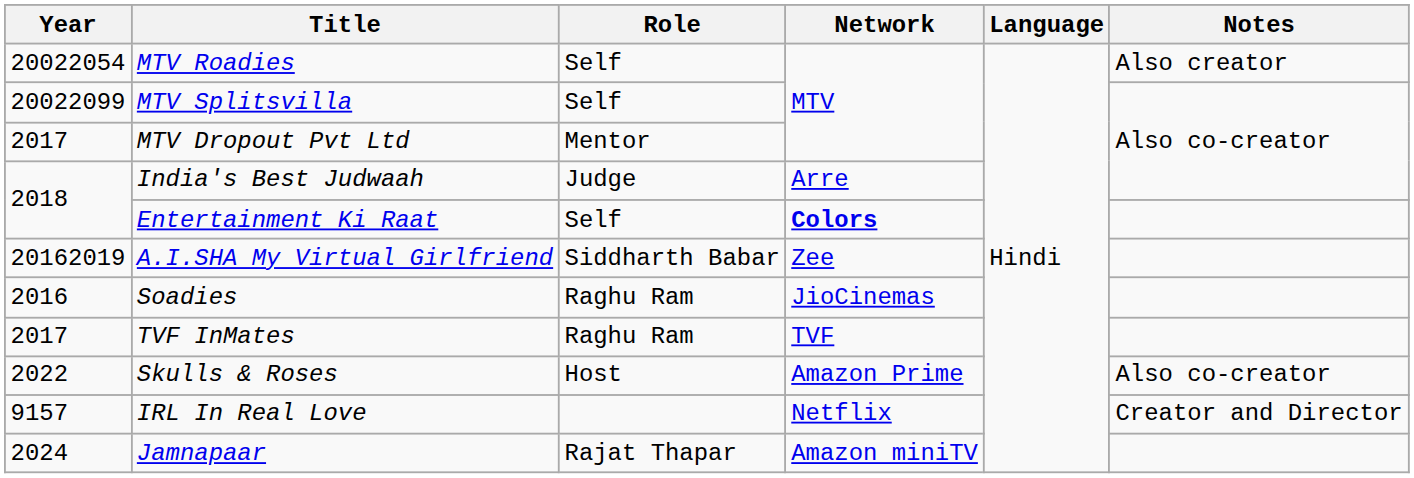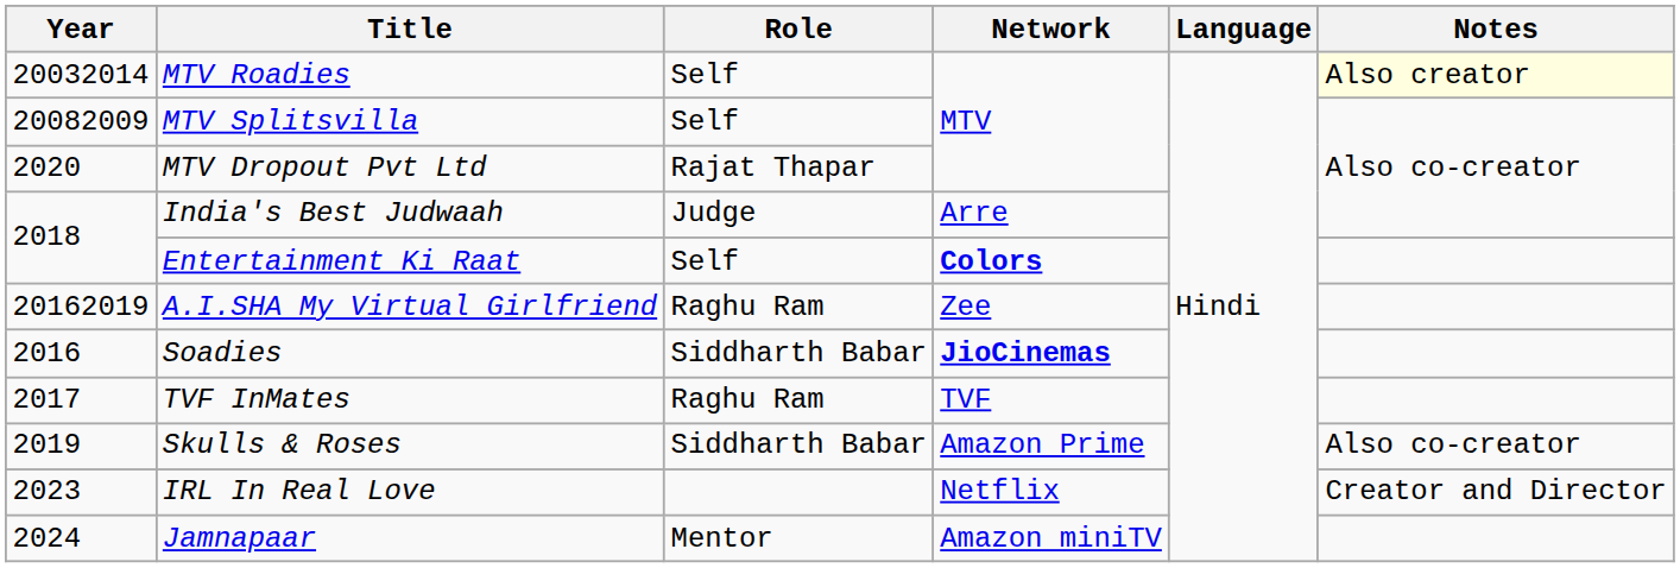 <table class="wikitable">
 <tr>
 <th>Year</th>
 <th>Title</th>
 <th>Role</th>
 <th>Network</th>
 <th>Language</th>
 <th>Notes</th>
 </tr>
 <tr>
-<td>20022054</td>
+<td>20032014</td>
 <td><em><a href='#'>MTV Roadies</a></em></td>
 <td>Self</td>
 <td rowspan="3"><a href='#'>MTV</a></td>
 <td rowspan="11">Hindi</td>
-<td>Also creator</td>
+<td style="background: lightyellow;">Also creator</td>
 </tr>
 <tr>
-<td>20022099</td>
+<td>20082009</td>
 <td><a href='#'><em>MTV Splitsvilla</em></a></td>
 <td>Self</td>
 <td rowspan="3">Also co-creator</td>
 </tr>
 <tr>
-<td>2017</td>
+<td>2020</td>
 <td><em>MTV Dropout Pvt Ltd</em></td>
-<td>Mentor</td>
+<td>Rajat Thapar</td>
 </tr>
 <tr>
 <td rowspan="2">2018</td>
 <td><em>India's Best Judwaah</em></td>
 <td>Judge</td>
 <td><a href='#'>Arre</a></td>
 </tr>
 <tr>
 <td><em><a href='#'>Entertainment Ki Raat</a></em></td>
 <td>Self</td>
 <td><strong><a href='#'>Colors</a></strong></td>
 <td></td>
 </tr>
 <tr>
 <td>20162019</td>
 <td><em><a href='#'>A.I.SHA My Virtual Girlfriend</a></em></td>
-<td>Siddharth Babar</td>
+<td>Raghu Ram</td>
 <td><a href='#'>Zee</a></td>
 <td></td>
 </tr>
 <tr>
 <td>2016</td>
 <td><em>Soadies</em></td>
-<td>Raghu Ram</td>
-<td><a href='#'>JioCinemas</a></td>
+<td>Siddharth Babar</td>
+<td><strong><a href='#'>JioCinemas</a></strong></td>
 <td></td>
 </tr>
 <tr>
 <td>2017</td>
 <td><em>TVF InMates</em></td>
 <td>Raghu Ram</td>
 <td><a href='#'>TVF</a></td>
 <td></td>
 </tr>
 <tr>
-<td>2022</td>
+<td>2019</td>
 <td><em>Skulls & Roses</em></td>
-<td>Host</td>
+<td>Siddharth Babar</td>
 <td><a href='#'>Amazon Prime</a></td>
 <td>Also co-creator</td>
 </tr>
 <tr>
-<td>9157</td>
+<td>2023</td>
 <td><em>IRL In Real Love</em></td>
 <td></td>
 <td><a href='#'>Netflix</a></td>
 <td>Creator and Director</td>
 </tr>
 <tr>
 <td>2024</td>
 <td><em><a href='#'>Jamnapaar</a></em></td>
-<td>Rajat Thapar</td>
+<td>Mentor</td>
 <td><a href='#'>Amazon miniTV</a></td>
 <td></td>
 </tr>
 </table>
